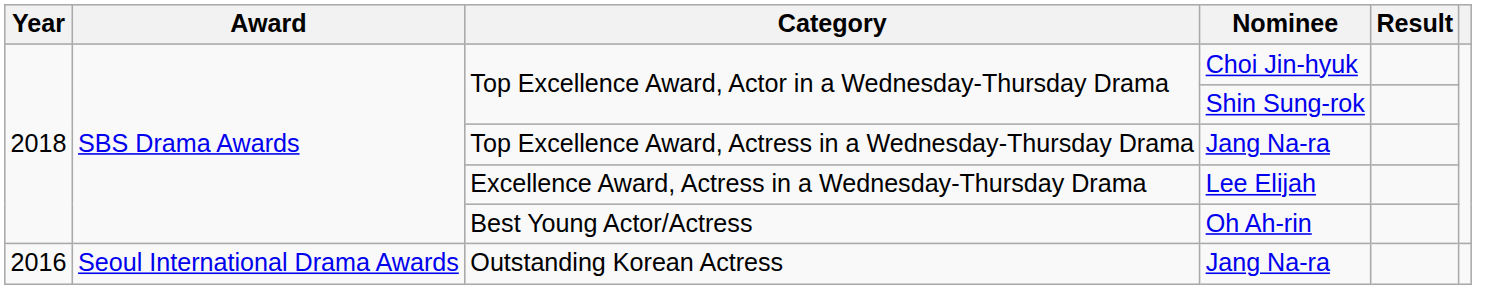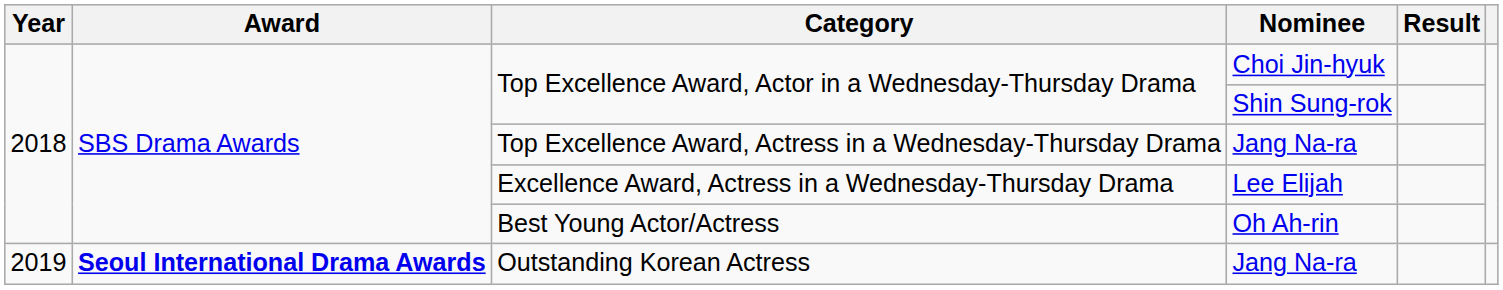 <table class="wikitable">
 <tr>
 <th>Year</th>
 <th>Award</th>
 <th>Category</th>
 <th>Nominee</th>
 <th>Result</th>
 <th></th>
 </tr>
 <tr>
 <td rowspan=5>2018</td>
 <td rowspan=5><a href='#'>SBS Drama Awards</a></td>
 <td rowspan=2>Top Excellence Award, Actor in a Wednesday-Thursday Drama</td>
 <td><a href='#'>Choi Jin-hyuk</a></td>
 <td></td>
 <td rowspan=5></td>
 </tr>
 <tr>
 <td><a href='#'>Shin Sung-rok</a></td>
 <td></td>
 </tr>
 <tr>
 <td>Top Excellence Award, Actress in a Wednesday-Thursday Drama</td>
 <td><a href='#'>Jang Na-ra</a></td>
 <td></td>
 </tr>
 <tr>
 <td>Excellence Award, Actress in a Wednesday-Thursday Drama</td>
 <td><a href='#'>Lee Elijah</a></td>
 <td></td>
 </tr>
 <tr>
 <td>Best Young Actor/Actress</td>
 <td><a href='#'>Oh Ah-rin</a></td>
 <td></td>
 </tr>
 <tr>
-<td>2016</td>
-<td><a href='#'>Seoul International Drama Awards</a></td>
+<td>2019</td>
+<td><strong><a href='#'>Seoul International Drama Awards</a></strong></td>
 <td>Outstanding Korean Actress</td>
 <td><a href='#'>Jang Na-ra</a></td>
 <td></td>
 <td></td>
 </tr>
 </table>
